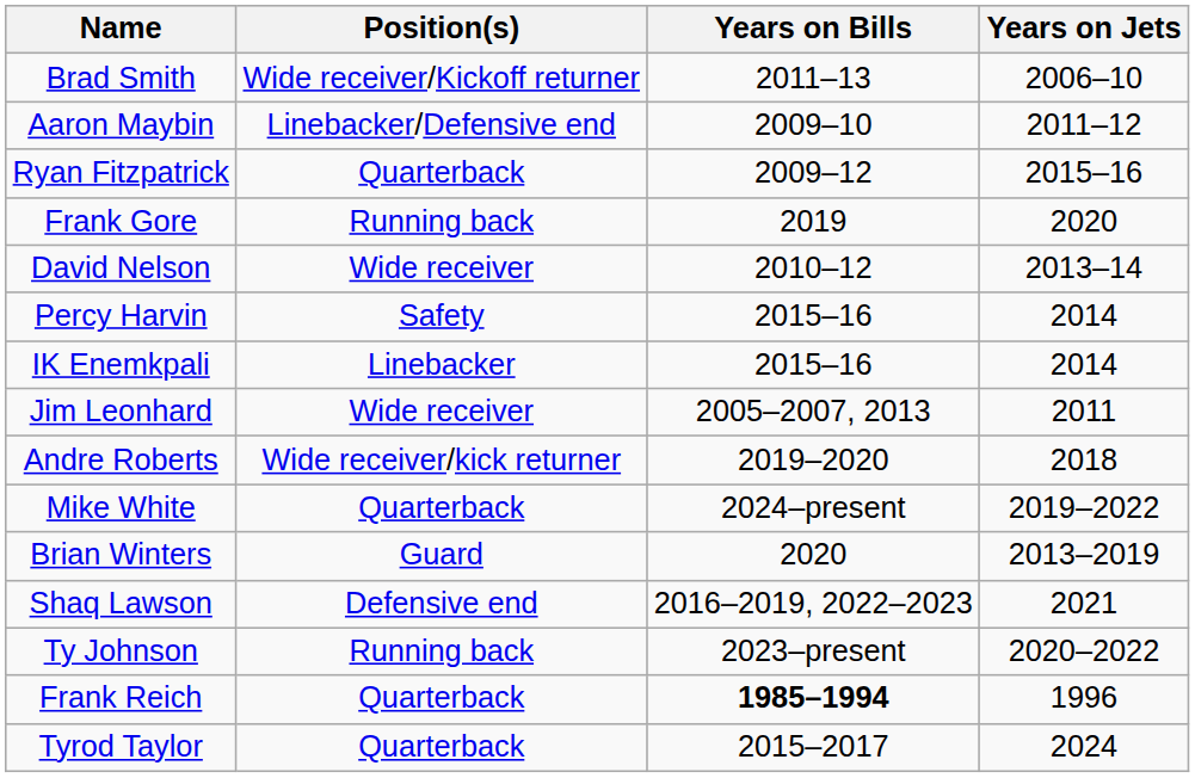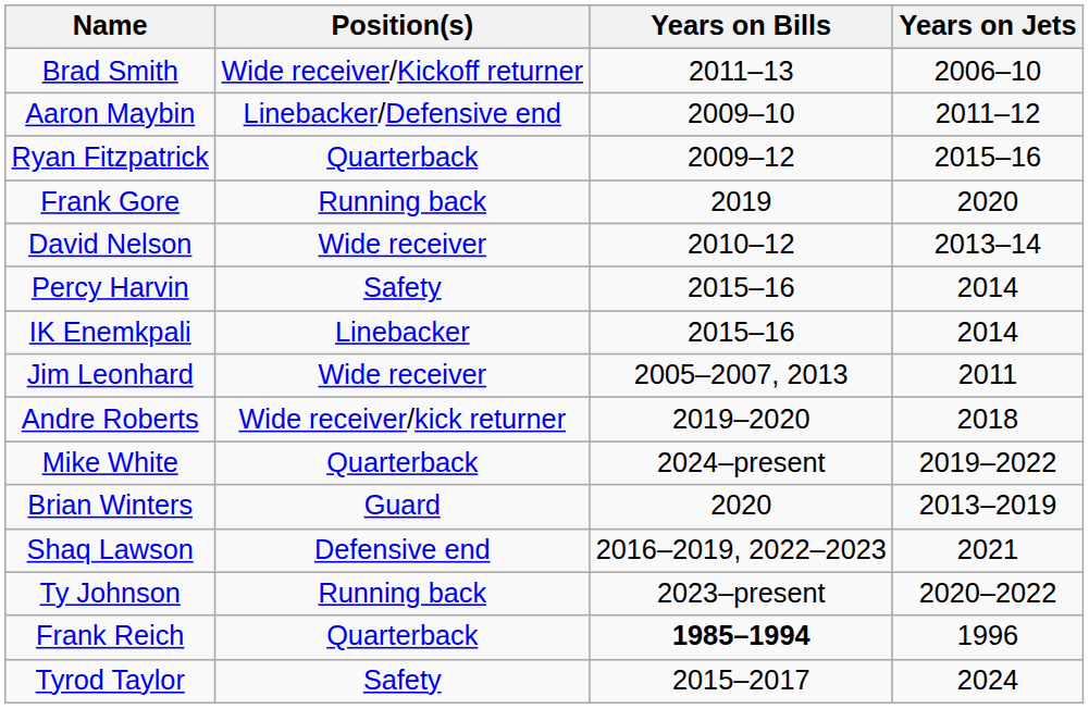 <table class="wikitable" style="text-align: center;">
 <tr>
 <th>Name</th>
 <th>Position(s)</th>
 <th>Years on Bills</th>
 <th>Years on Jets</th>
 </tr>
 <tr>
 <td><a href='#'>Brad Smith</a></td>
 <td><a href='#'>Wide receiver</a>/<a href='#'>Kickoff returner</a></td>
 <td>2011–13</td>
 <td>2006–10</td>
 </tr>
 <tr>
 <td><a href='#'>Aaron Maybin</a></td>
 <td><a href='#'>Linebacker</a>/<a href='#'>Defensive end</a></td>
 <td>2009–10</td>
 <td>2011–12</td>
 </tr>
 <tr>
 <td><a href='#'>Ryan Fitzpatrick</a></td>
 <td><a href='#'>Quarterback</a></td>
 <td>2009–12</td>
 <td>2015–16</td>
 </tr>
 <tr>
 <td><a href='#'>Frank Gore</a></td>
 <td><a href='#'>Running back</a></td>
 <td>2019</td>
 <td>2020</td>
 </tr>
 <tr>
 <td><a href='#'>David Nelson</a></td>
 <td><a href='#'>Wide receiver</a></td>
 <td>2010–12</td>
 <td>2013–14</td>
 </tr>
 <tr>
 <td><a href='#'>Percy Harvin</a></td>
 <td><a href='#'>Safety</a></td>
 <td>2015–16</td>
 <td>2014</td>
 </tr>
 <tr>
 <td><a href='#'>IK Enemkpali</a></td>
 <td><a href='#'>Linebacker</a></td>
 <td>2015–16</td>
 <td>2014</td>
 </tr>
 <tr>
 <td><a href='#'>Jim Leonhard</a></td>
 <td><a href='#'>Wide receiver</a></td>
 <td>2005–2007, 2013</td>
 <td>2011</td>
 </tr>
 <tr>
 <td><a href='#'>Andre Roberts</a></td>
 <td><a href='#'>Wide receiver</a>/<a href='#'>kick returner</a></td>
 <td>2019–2020</td>
 <td>2018</td>
 </tr>
 <tr>
 <td><a href='#'>Mike White</a></td>
 <td><a href='#'>Quarterback</a></td>
 <td>2024–present</td>
 <td>2019–2022</td>
 </tr>
 <tr>
 <td><a href='#'>Brian Winters</a></td>
 <td><a href='#'>Guard</a></td>
 <td>2020</td>
 <td>2013–2019</td>
 </tr>
 <tr>
 <td><a href='#'>Shaq Lawson</a></td>
 <td><a href='#'>Defensive end</a></td>
 <td>2016–2019, 2022–2023</td>
 <td>2021</td>
 </tr>
 <tr>
 <td><a href='#'>Ty Johnson</a></td>
 <td><a href='#'>Running back</a></td>
 <td>2023–present</td>
 <td>2020–2022</td>
 </tr>
 <tr>
 <td><a href='#'>Frank Reich</a></td>
 <td><a href='#'>Quarterback</a></td>
 <td><strong>1985–1994</strong></td>
 <td>1996</td>
 </tr>
 <tr>
 <td><a href='#'>Tyrod Taylor</a></td>
-<td><a href='#'>Quarterback</a></td>
+<td><a href='#'>Safety</a></td>
 <td>2015–2017</td>
 <td>2024</td>
 </tr>
 </table>
